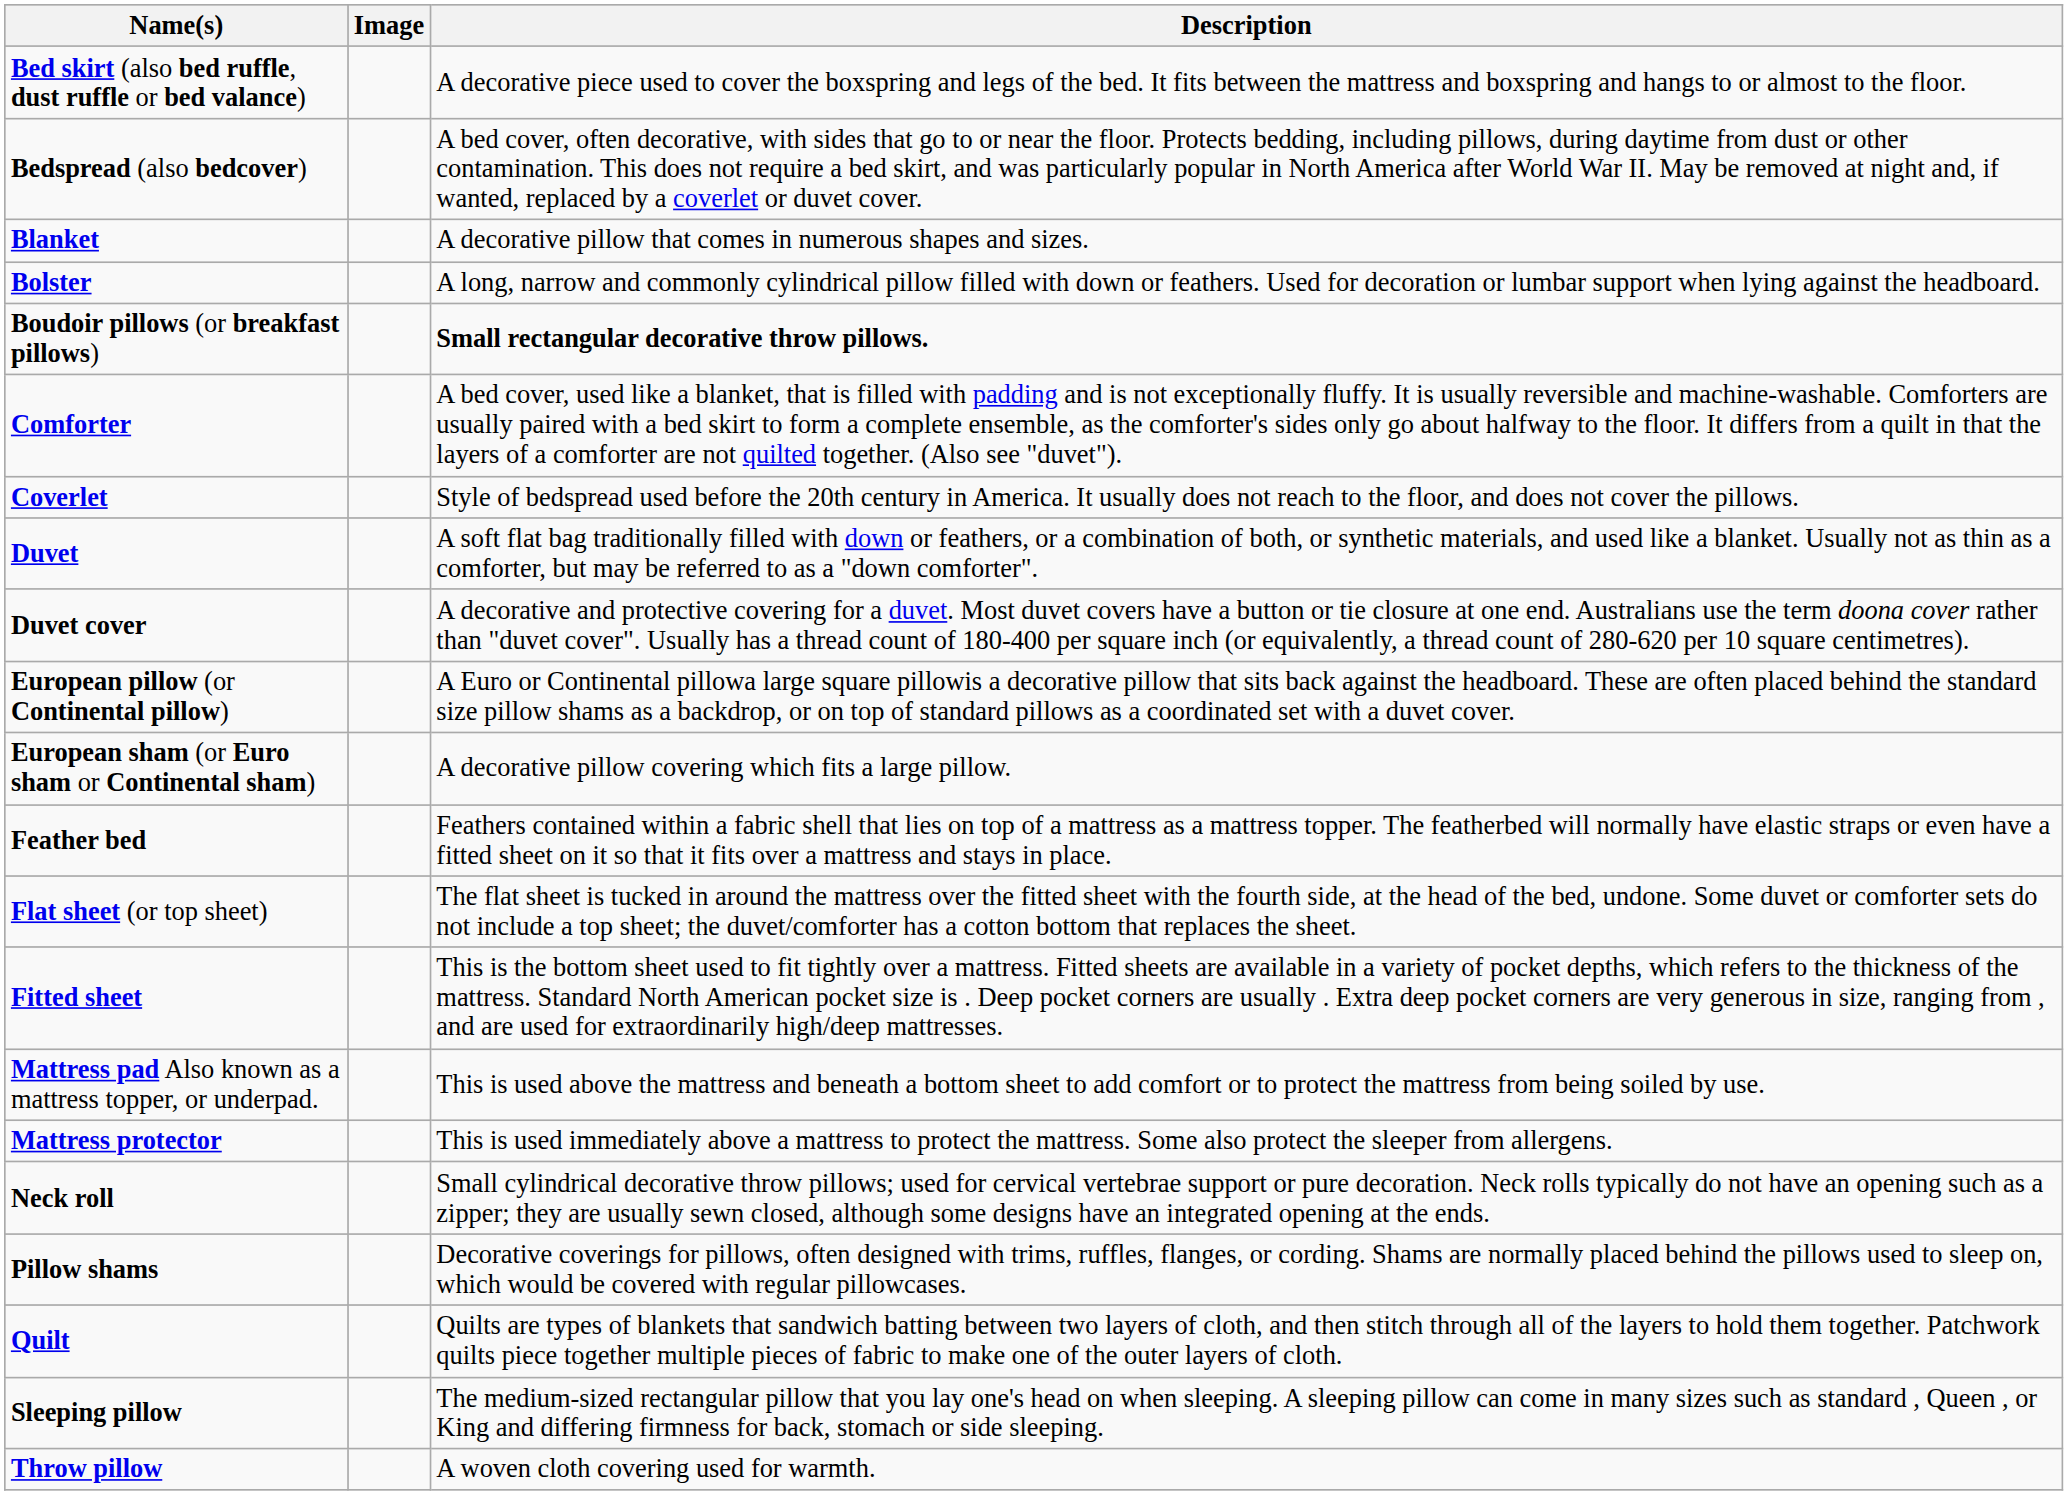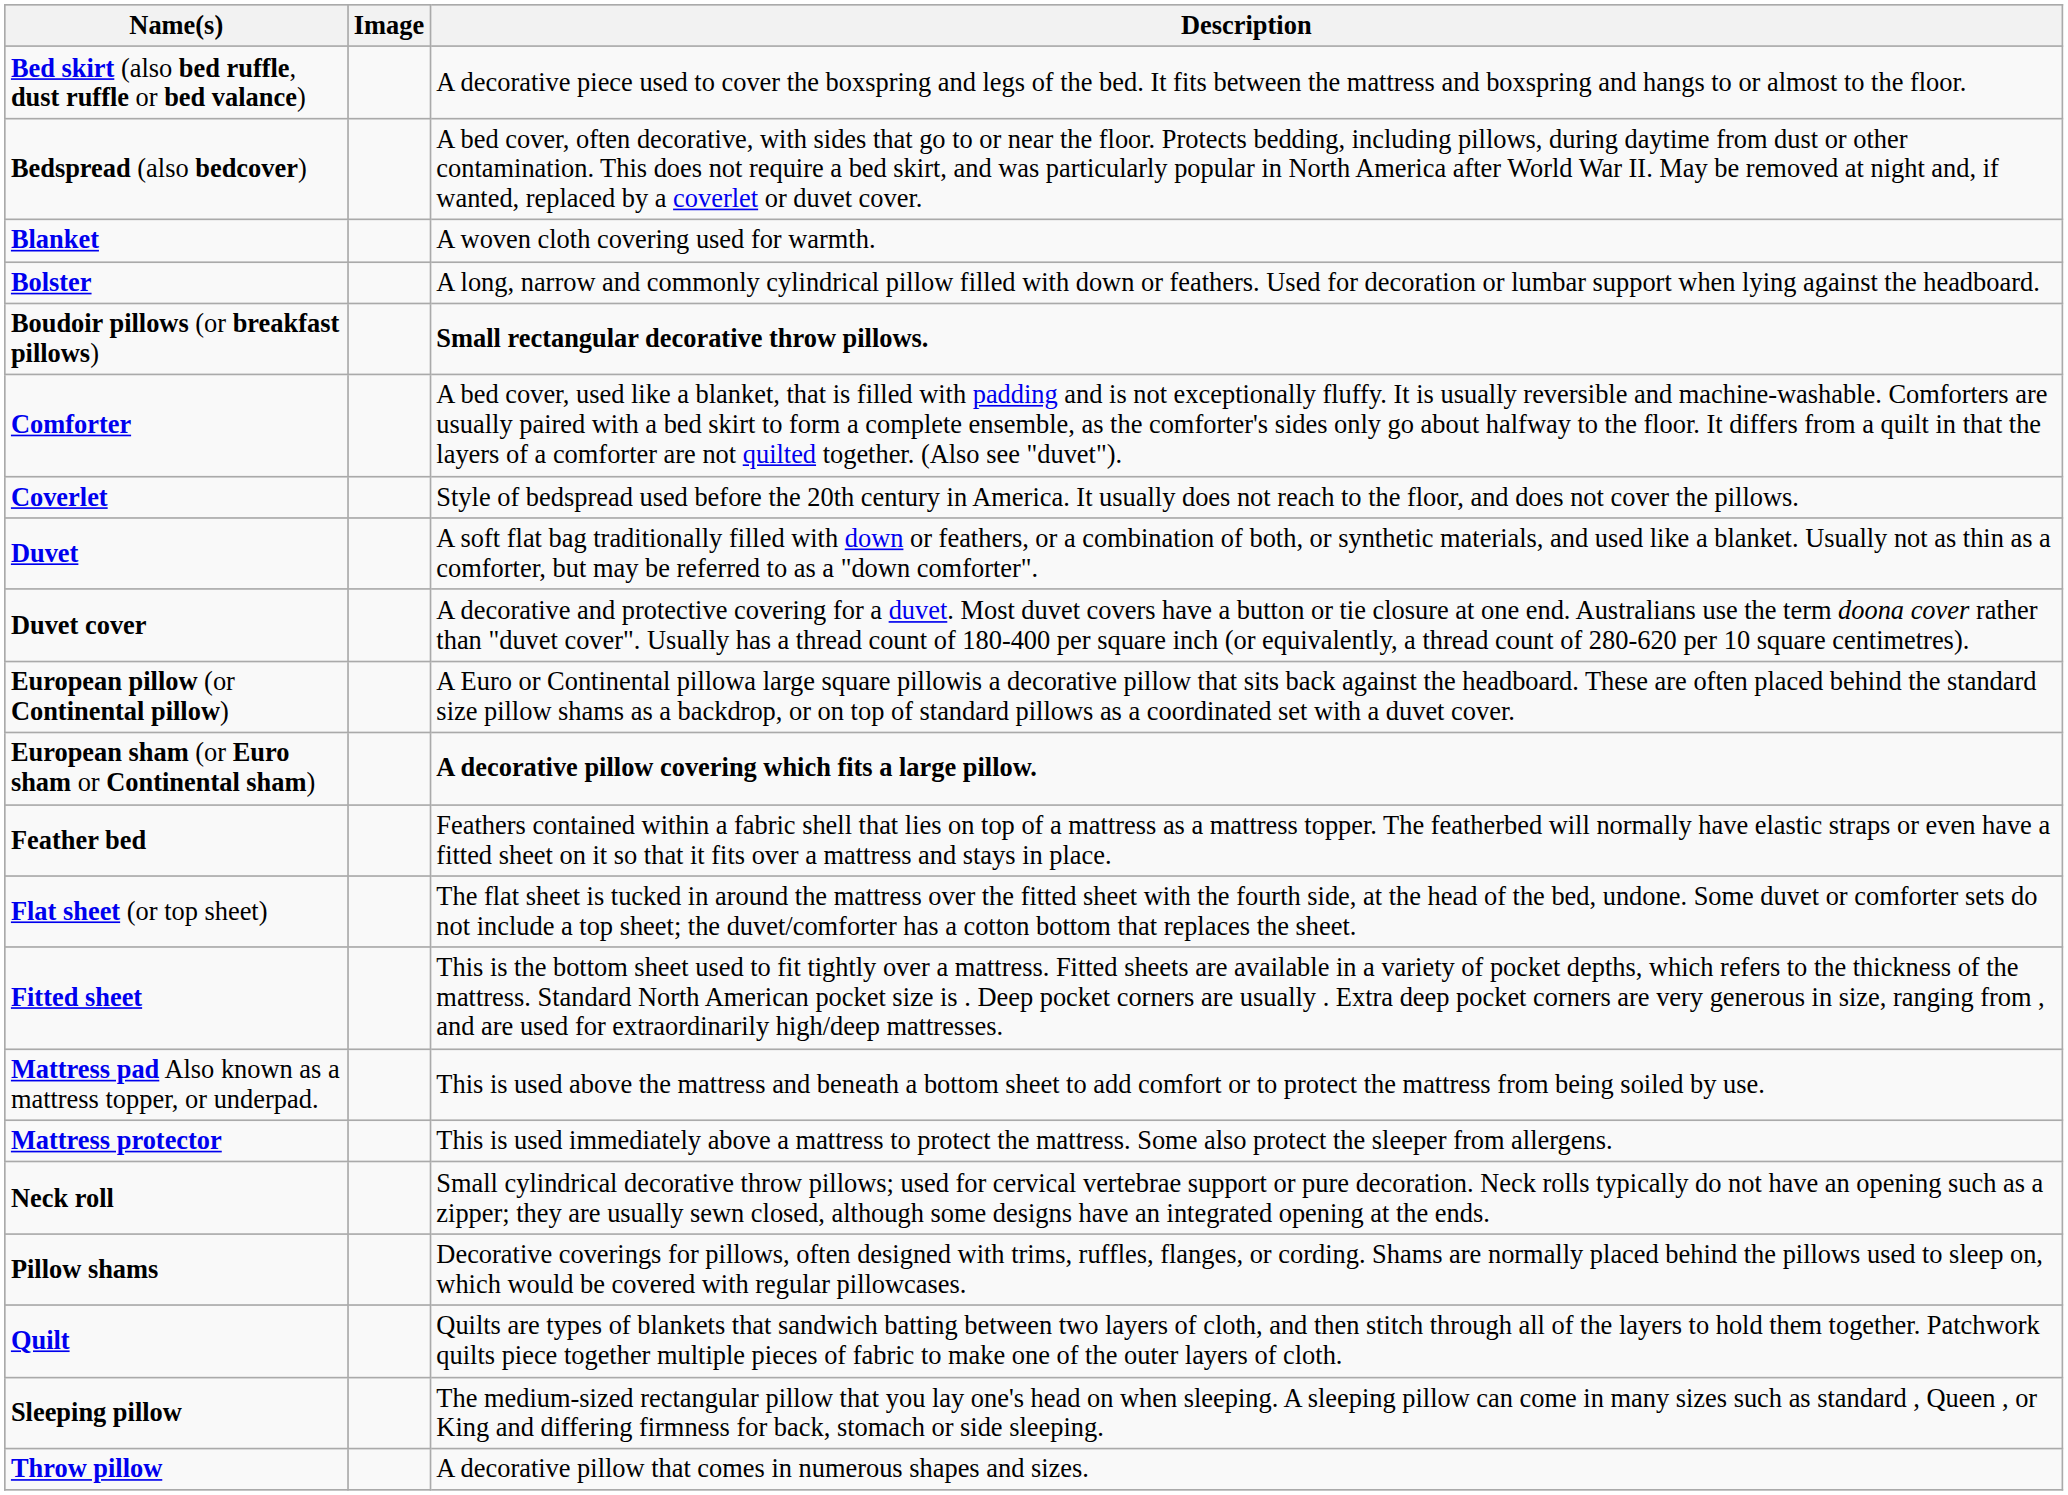 <table class="wikitable">
 <tr>
 <th>Name(s)</th>
 <th>Image</th>
 <th>Description</th>
 </tr>
 <tr>
 <td><strong><a href='#'>Bed skirt</a></strong> (also <strong>bed ruffle</strong>, <strong>dust ruffle</strong> or <strong>bed valance</strong>)</td>
 <td></td>
 <td>A decorative piece used to cover the boxspring and legs of the bed. It fits between the mattress and boxspring and hangs to or almost to the floor.</td>
 </tr>
 <tr>
 <td><strong>Bedspread</strong> (also <strong>bedcover</strong>)</td>
 <td></td>
 <td>A bed cover, often decorative, with sides that go to or near the floor. Protects bedding, including pillows, during daytime from dust or other contamination. This does not require a bed skirt, and was particularly popular in North America after World War II. May be removed at night and, if wanted, replaced by a <a href='#'>coverlet</a> or duvet cover.</td>
 </tr>
 <tr>
 <td><strong><a href='#'>Blanket</a></strong></td>
 <td></td>
-<td>A decorative pillow that comes in numerous shapes and sizes.</td>
+<td>A woven cloth covering used for warmth.</td>
 </tr>
 <tr>
 <td><strong><a href='#'>Bolster</a></strong></td>
 <td></td>
 <td>A long, narrow and commonly cylindrical pillow filled with down or feathers. Used for decoration or lumbar support when lying against the headboard.</td>
 </tr>
 <tr>
 <td><strong>Boudoir pillows</strong> (or <strong>breakfast pillows</strong>)</td>
 <td></td>
 <td><strong>Small rectangular decorative throw pillows.</strong></td>
 </tr>
 <tr>
 <td><strong><a href='#'>Comforter</a></strong></td>
 <td></td>
 <td>A bed cover, used like a blanket, that is filled with <a href='#'>padding</a> and is not exceptionally fluffy. It is usually reversible and machine-washable. Comforters are usually paired with a bed skirt to form a complete ensemble, as the comforter's sides only go about halfway to the floor.  It differs from a quilt in that the layers of a comforter are not <a href='#'>quilted</a> together. (Also see "duvet").</td>
 </tr>
 <tr>
 <td><a href='#'><strong>Coverlet</strong></a></td>
 <td></td>
 <td>Style of bedspread used before the 20th century in America.  It usually does not reach to the floor, and does not cover the pillows.</td>
 </tr>
 <tr>
 <td><strong><a href='#'>Duvet</a></strong></td>
 <td></td>
 <td>A soft flat bag traditionally filled with <a href='#'>down</a> or feathers, or a combination of both, or synthetic materials, and used like a blanket. Usually not as thin as a comforter, but may be referred to as a "down comforter".</td>
 </tr>
 <tr>
 <td><strong>Duvet cover</strong></td>
 <td></td>
 <td>A decorative and protective covering for a <a href='#'>duvet</a>. Most duvet covers have a button or tie closure at one end. Australians use the term <em>doona cover</em> rather than "duvet cover". Usually has a thread count of 180-400 per square inch (or equivalently, a thread count of 280-620 per 10 square centimetres).</td>
 </tr>
 <tr>
 <td><strong>European pillow</strong> (or <strong>Continental pillow</strong>)</td>
 <td></td>
 <td>A Euro or Continental pillowa large square pillowis a decorative pillow that sits back against the headboard. These are often placed behind the standard size pillow shams as a backdrop, or on top of standard pillows as a coordinated set with a duvet cover.</td>
 </tr>
 <tr>
 <td><strong>European sham</strong> (or <strong>Euro sham</strong> or <strong>Continental sham</strong>)</td>
 <td></td>
-<td>A decorative pillow covering which fits a large  pillow.</td>
+<td><strong>A decorative pillow covering which fits a large  pillow.</strong></td>
 </tr>
 <tr>
 <td><strong>Feather bed</strong></td>
 <td></td>
 <td>Feathers contained within a fabric shell that lies on top of a mattress as a mattress topper. The featherbed will normally have elastic straps or even have a fitted sheet on it so that it fits over a mattress and stays in place.</td>
 </tr>
 <tr>
 <td><strong><a href='#'>Flat sheet</a></strong> (or top sheet)</td>
 <td></td>
 <td>The flat sheet is tucked in around the mattress over the fitted sheet with the fourth side, at the head of the bed,  undone. Some duvet or comforter sets do not include a top sheet; the duvet/comforter has a cotton bottom that replaces the sheet.</td>
 </tr>
 <tr>
 <td><strong><a href='#'>Fitted sheet</a></strong></td>
 <td></td>
 <td>This is the bottom sheet used to fit tightly over a mattress. Fitted sheets are available in a variety of pocket depths, which refers to the thickness of the mattress. Standard North American pocket size is . Deep pocket corners are usually . Extra deep pocket corners are very generous in size, ranging from , and are used for extraordinarily high/deep mattresses.</td>
 </tr>
 <tr>
 <td><strong><a href='#'>Mattress pad</a></strong> Also known as a mattress topper, or underpad.</td>
 <td></td>
 <td>This is used above the mattress and beneath a bottom sheet to add comfort or to protect the mattress from being soiled by use.</td>
 </tr>
 <tr>
 <td><strong><a href='#'>Mattress protector</a></strong></td>
 <td></td>
 <td>This is used immediately above a mattress to protect the mattress. Some also protect the sleeper from allergens.</td>
 </tr>
 <tr>
 <td><strong>Neck roll</strong></td>
 <td></td>
 <td>Small cylindrical decorative throw pillows; used for cervical vertebrae support or pure decoration. Neck rolls typically do not have an opening such as a zipper; they are usually sewn closed, although some designs have an integrated opening at the ends.</td>
 </tr>
 <tr>
 <td><strong>Pillow shams</strong></td>
 <td></td>
 <td>Decorative coverings for pillows, often designed with trims, ruffles, flanges, or cording. Shams are normally placed behind the pillows used to sleep on, which would be covered with regular pillowcases.</td>
 </tr>
 <tr>
 <td><strong><a href='#'>Quilt</a></strong></td>
 <td></td>
 <td>Quilts are types of blankets that sandwich batting between two layers of cloth, and then stitch through all of the layers to hold them together.  Patchwork quilts piece together multiple pieces of fabric to make one of the outer layers of cloth.</td>
 </tr>
 <tr>
 <td><strong>Sleeping pillow</strong></td>
 <td></td>
 <td>The medium-sized rectangular pillow that you lay one's head on when sleeping. A sleeping pillow can come in many sizes such as standard , Queen , or King  and differing firmness for back, stomach or side sleeping.</td>
 </tr>
 <tr>
 <td><strong><a href='#'>Throw pillow</a></strong></td>
 <td></td>
-<td>A woven cloth covering used for warmth.</td>
+<td>A decorative pillow that comes in numerous shapes and sizes.</td>
 </tr>
 </table>
